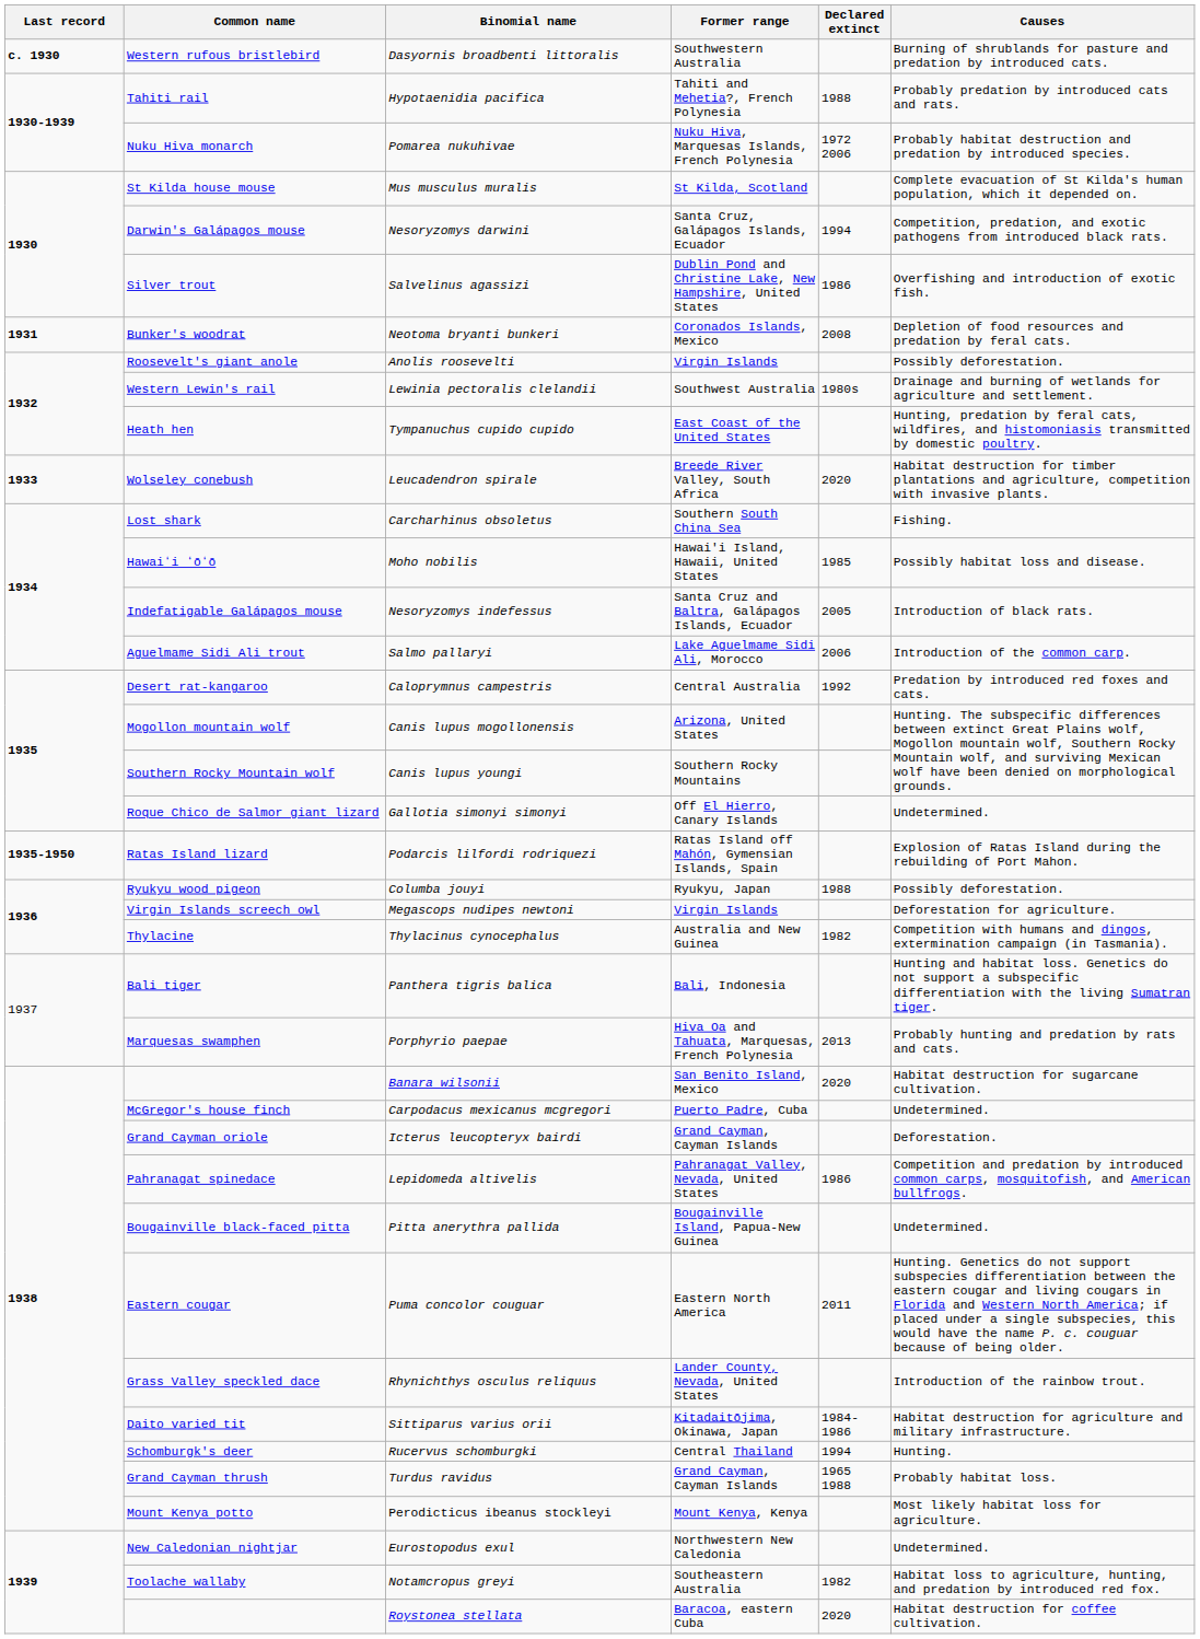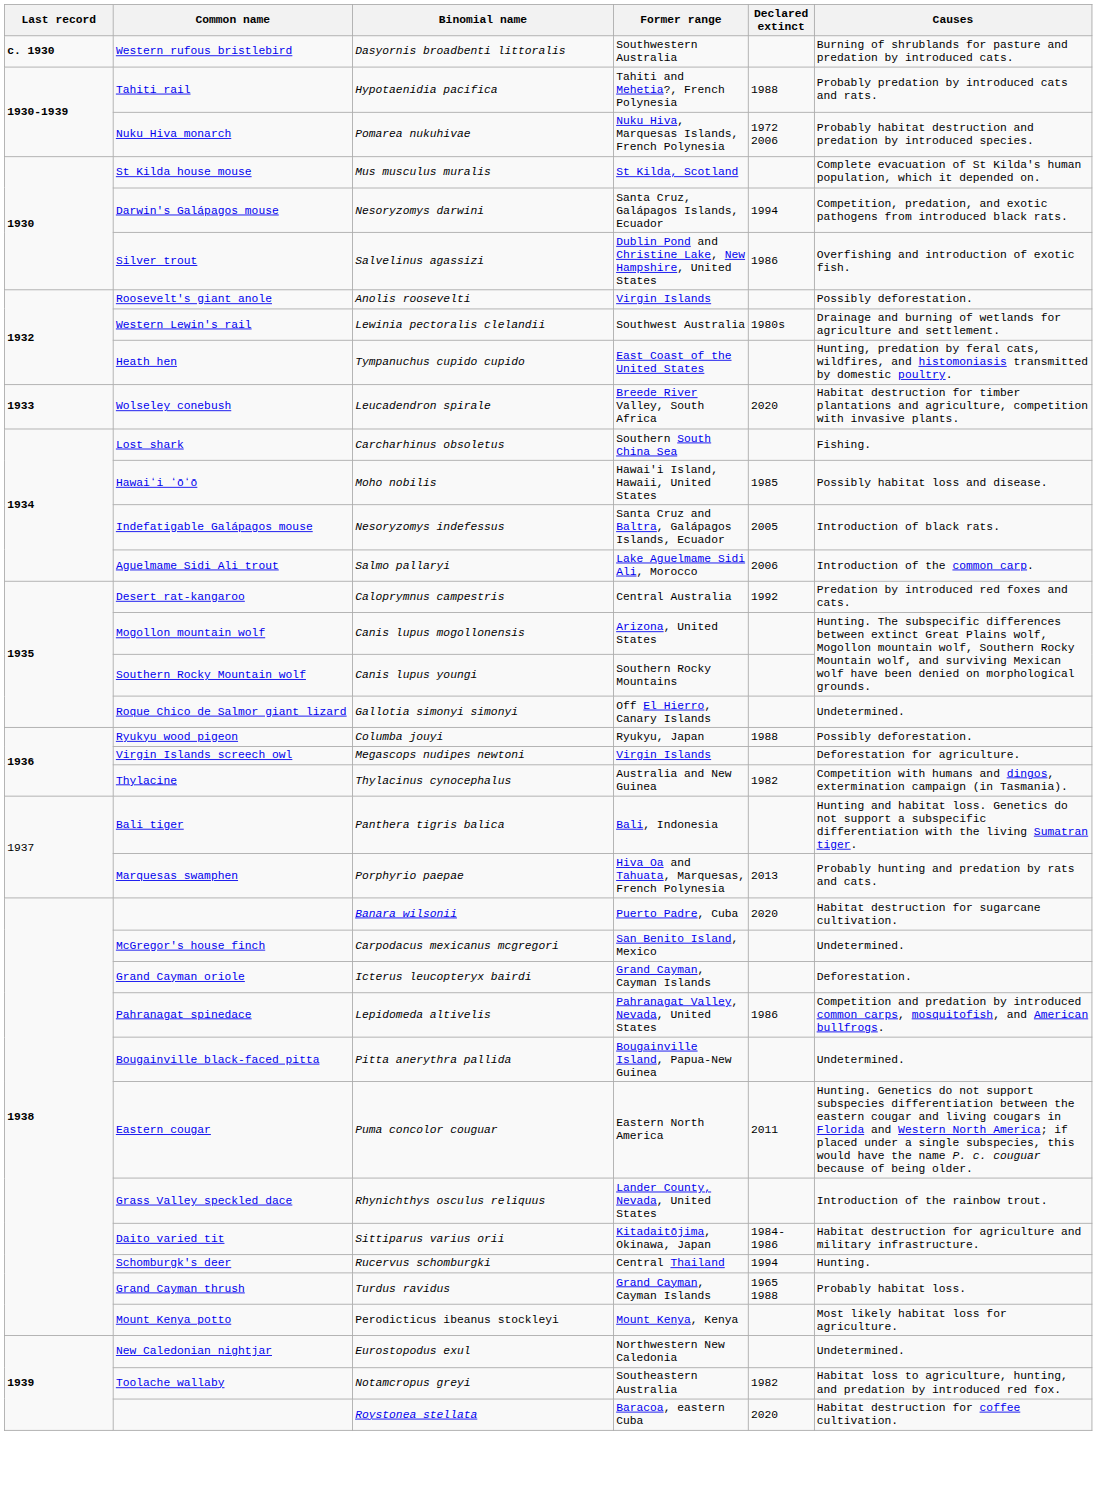 <table class="wikitable sortable">
 <tr>
 <th style="width:10%;">Last record</th>
 <th style="width:22%;">Common name</th>
 <th style="width:24%;">Binomial name</th>
 <th>Former range</th>
 <th>Declared extinct</th>
 <th>Causes</th>
 </tr>
 <tr>
 <td><strong>c. 1930</strong></td>
 <td><a href='#'>Western rufous bristlebird</a></td>
 <td><em>Dasyornis broadbenti littoralis</em></td>
 <td>Southwestern Australia</td>
 <td></td>
 <td>Burning of shrublands for pasture and predation by introduced cats.</td>
 </tr>
 <tr>
 <td rowspan="2"><strong>1930-1939</strong></td>
 <td><a href='#'>Tahiti rail</a></td>
 <td><em>Hypotaenidia pacifica</em></td>
 <td>Tahiti and <a href='#'>Mehetia</a>?, French Polynesia</td>
 <td>1988 </td>
 <td>Probably predation by introduced cats and rats.</td>
 </tr>
 <tr>
 <td><a href='#'>Nuku Hiva monarch</a></td>
 <td><em>Pomarea nukuhivae</em></td>
 <td><a href='#'>Nuku Hiva</a>, Marquesas Islands, French Polynesia</td>
 <td>1972<br>2006 </td>
 <td>Probably habitat destruction and predation by introduced species.</td>
 </tr>
 <tr>
 <td rowspan="3"><strong>1930</strong></td>
 <td><a href='#'>St Kilda house mouse</a></td>
 <td><em>Mus musculus muralis</em></td>
 <td><a href='#'>St Kilda, Scotland</a></td>
 <td></td>
 <td>Complete evacuation of St Kilda's human population, which it depended on.</td>
 </tr>
 <tr>
 <td><a href='#'>Darwin's Galápagos mouse</a></td>
 <td><em>Nesoryzomys darwini</em></td>
 <td>Santa Cruz, Galápagos Islands, Ecuador</td>
 <td>1994 </td>
 <td>Competition, predation, and exotic pathogens from introduced black rats.</td>
 </tr>
 <tr>
 <td><a href='#'>Silver trout</a></td>
 <td><em>Salvelinus agassizi</em></td>
 <td><a href='#'>Dublin Pond</a> and <a href='#'>Christine Lake</a>, <a href='#'>New Hampshire</a>, United States</td>
 <td>1986 </td>
 <td>Overfishing and introduction of exotic fish.</td>
-</tr>
-<tr>
-<td><strong>1931</strong></td>
-<td><a href='#'>Bunker's woodrat</a></td>
-<td><em>Neotoma bryanti bunkeri</em></td>
-<td><a href='#'>Coronados Islands</a>, Mexico</td>
-<td>2008 </td>
-<td>Depletion of food resources and predation by feral cats.</td>
 </tr>
 <tr>
 <td rowspan="3"><strong>1932</strong></td>
 <td><a href='#'>Roosevelt's giant anole</a></td>
 <td><em>Anolis roosevelti</em></td>
 <td><a href='#'>Virgin Islands</a></td>
 <td></td>
 <td>Possibly deforestation.</td>
 </tr>
 <tr>
 <td><a href='#'>Western Lewin's rail</a></td>
 <td><em>Lewinia pectoralis clelandii</em></td>
 <td>Southwest Australia</td>
 <td>1980s</td>
 <td>Drainage and burning of wetlands for agriculture and settlement.</td>
 </tr>
 <tr>
 <td><a href='#'>Heath hen</a></td>
 <td><em>Tympanuchus cupido cupido</em></td>
 <td><a href='#'>East Coast of the United States</a></td>
 <td></td>
 <td>Hunting, predation by feral cats, wildfires, and <a href='#'>histomoniasis</a> transmitted by domestic <a href='#'>poultry</a>.</td>
 </tr>
 <tr>
 <td><strong>1933</strong></td>
 <td><a href='#'>Wolseley conebush</a></td>
 <td><em>Leucadendron spirale</em></td>
 <td><a href='#'>Breede River</a> Valley, South Africa</td>
 <td>2020 </td>
 <td>Habitat destruction for timber plantations and agriculture, competition with invasive plants.</td>
 </tr>
 <tr>
 <td rowspan="4"><strong>1934</strong></td>
 <td><a href='#'>Lost shark</a></td>
 <td><em>Carcharhinus obsoletus</em></td>
 <td>Southern <a href='#'>South China Sea</a></td>
 <td></td>
 <td>Fishing.</td>
 </tr>
 <tr>
 <td><a href='#'>Hawaiʻi ʻōʻō</a></td>
 <td><em>Moho nobilis</em></td>
 <td>Hawai'i Island, Hawaii, United States</td>
 <td>1985 </td>
 <td>Possibly habitat loss and disease.</td>
 </tr>
 <tr>
 <td><a href='#'>Indefatigable Galápagos mouse</a></td>
 <td><em>Nesoryzomys indefessus</em></td>
 <td>Santa Cruz and <a href='#'>Baltra</a>, Galápagos Islands, Ecuador</td>
 <td>2005 </td>
 <td>Introduction of black rats.</td>
 </tr>
 <tr>
 <td><a href='#'>Aguelmame Sidi Ali trout</a></td>
 <td><em>Salmo pallaryi</em></td>
 <td><a href='#'>Lake Aguelmame Sidi Ali</a>, Morocco</td>
 <td>2006 </td>
 <td>Introduction of the <a href='#'>common carp</a>.</td>
 </tr>
 <tr>
 <td rowspan="4"><strong>1935</strong></td>
 <td><a href='#'>Desert rat-kangaroo</a></td>
 <td><em>Caloprymnus campestris</em></td>
 <td>Central Australia</td>
 <td>1992 </td>
 <td>Predation by introduced red foxes and cats.</td>
 </tr>
 <tr>
 <td><a href='#'>Mogollon mountain wolf</a></td>
 <td><em>Canis lupus mogollonensis</em></td>
 <td><a href='#'>Arizona</a>, United States</td>
 <td></td>
 <td rowspan=2>Hunting. The subspecific differences between extinct Great Plains wolf, Mogollon mountain wolf, Southern Rocky Mountain wolf, and surviving Mexican wolf have been denied on morphological grounds.</td>
 </tr>
 <tr>
 <td><a href='#'>Southern Rocky Mountain wolf</a></td>
 <td><em>Canis lupus youngi</em></td>
 <td>Southern Rocky Mountains</td>
 <td></td>
 </tr>
 <tr>
 <td><a href='#'>Roque Chico de Salmor giant lizard</a></td>
 <td><em>Gallotia simonyi simonyi</em></td>
 <td>Off <a href='#'>El Hierro</a>, Canary Islands</td>
 <td></td>
 <td>Undetermined.</td>
 </tr>
 <tr>
-<td><strong>1935-1950</strong></td>
-<td><a href='#'>Ratas Island lizard</a></td>
-<td><em>Podarcis lilfordi rodriquezi</em></td>
-<td>Ratas Island off <a href='#'>Mahón</a>, Gymensian Islands, Spain</td>
-<td></td>
-<td>Explosion of Ratas Island during the rebuilding of Port Mahon.</td>
-</tr>
-<tr>
 <td rowspan="3"><strong>1936</strong></td>
 <td><a href='#'>Ryukyu wood pigeon</a></td>
 <td><em>Columba jouyi</em></td>
 <td>Ryukyu, Japan</td>
 <td>1988 </td>
 <td>Possibly deforestation.</td>
 </tr>
 <tr>
 <td><a href='#'>Virgin Islands screech owl</a></td>
 <td><em>Megascops nudipes newtoni</em></td>
 <td><a href='#'>Virgin Islands</a></td>
 <td></td>
 <td>Deforestation for agriculture.</td>
 </tr>
 <tr>
 <td><a href='#'>Thylacine</a></td>
 <td><em>Thylacinus cynocephalus</em></td>
 <td>Australia and New Guinea</td>
 <td>1982 </td>
 <td>Competition with humans and <a href='#'>dingos</a>, extermination campaign (in Tasmania).</td>
 </tr>
 <tr>
 <td rowspan="2">1937</td>
 <td><a href='#'>Bali tiger</a></td>
 <td><em>Panthera tigris balica</em></td>
 <td><a href='#'>Bali</a>, Indonesia</td>
 <td></td>
 <td>Hunting and habitat loss. Genetics do not support a subspecific differentiation with the living <a href='#'>Sumatran tiger</a>.</td>
 </tr>
 <tr>
 <td><a href='#'>Marquesas swamphen</a></td>
 <td><em>Porphyrio paepae</em></td>
 <td><a href='#'>Hiva Oa</a> and <a href='#'>Tahuata</a>, Marquesas, French Polynesia</td>
 <td>2013 </td>
 <td>Probably hunting and predation by rats and cats.</td>
 </tr>
 <tr>
 <td rowspan="11"><strong>1938</strong></td>
 <td></td>
 <td><em><a href='#'>Banara wilsonii</a></em></td>
-<td><a href='#'>San Benito Island</a>, Mexico</td>
+<td><a href='#'>Puerto Padre</a>, Cuba</td>
 <td>2020 </td>
 <td>Habitat destruction for sugarcane cultivation.</td>
 </tr>
 <tr>
 <td><a href='#'>McGregor's house finch</a></td>
 <td><em>Carpodacus mexicanus mcgregori</em></td>
-<td><a href='#'>Puerto Padre</a>, Cuba</td>
+<td><a href='#'>San Benito Island</a>, Mexico</td>
 <td></td>
 <td>Undetermined.</td>
 </tr>
 <tr>
 <td><a href='#'>Grand Cayman oriole</a></td>
 <td><em>Icterus leucopteryx bairdi</em></td>
 <td><a href='#'>Grand Cayman</a>, Cayman Islands</td>
 <td></td>
 <td>Deforestation.</td>
 </tr>
 <tr>
 <td><a href='#'>Pahranagat spinedace</a></td>
 <td><em>Lepidomeda altivelis</em></td>
 <td><a href='#'>Pahranagat Valley</a>, <a href='#'>Nevada</a>, United States</td>
 <td>1986 </td>
 <td>Competition and predation by introduced <a href='#'>common carps</a>, <a href='#'>mosquitofish</a>, and <a href='#'>American bullfrogs</a>.</td>
 </tr>
 <tr>
 <td><a href='#'>Bougainville black-faced pitta</a></td>
 <td><em>Pitta anerythra pallida</em></td>
 <td><a href='#'>Bougainville Island</a>, Papua-New Guinea</td>
 <td></td>
 <td>Undetermined.</td>
 </tr>
 <tr>
 <td><a href='#'>Eastern cougar</a></td>
 <td><em>Puma concolor couguar</em></td>
 <td>Eastern North America</td>
 <td>2011</td>
 <td>Hunting. Genetics do not support subspecies differentiation between the eastern cougar and living cougars in <a href='#'>Florida</a> and <a href='#'>Western North America</a>; if placed under a single subspecies, this would have the name <em>P. c. couguar</em> because of being older.</td>
 </tr>
 <tr>
 <td><a href='#'>Grass Valley speckled dace</a></td>
 <td><em>Rhynichthys osculus reliquus</em></td>
 <td><a href='#'>Lander County, Nevada</a>, United States</td>
 <td></td>
 <td>Introduction of the rainbow trout.</td>
 </tr>
 <tr>
 <td><a href='#'>Daito varied tit</a></td>
 <td><em>Sittiparus varius orii</em></td>
 <td><a href='#'>Kitadaitōjima</a>, Okinawa, Japan</td>
 <td>1984-1986</td>
 <td>Habitat destruction for agriculture and military infrastructure.</td>
 </tr>
 <tr>
 <td><a href='#'>Schomburgk's deer</a></td>
 <td><em>Rucervus schomburgki</em></td>
 <td>Central <a href='#'>Thailand</a></td>
 <td>1994 </td>
 <td>Hunting.</td>
 </tr>
 <tr>
 <td><a href='#'>Grand Cayman thrush</a></td>
 <td><em>Turdus ravidus</em></td>
 <td><a href='#'>Grand Cayman</a>, Cayman Islands</td>
 <td>1965<br>1988 </td>
 <td>Probably habitat loss.</td>
 </tr>
 <tr>
 <td><a href='#'>Mount Kenya potto</a></td>
 <td>Perodicticus ibeanus stockleyi</td>
 <td><a href='#'>Mount Kenya</a>, Kenya</td>
 <td></td>
 <td>Most likely habitat loss for agriculture.</td>
 </tr>
 <tr>
 <td rowspan="3"><strong>1939</strong></td>
 <td><a href='#'>New Caledonian nightjar</a></td>
 <td><em>Eurostopodus exul</em></td>
 <td>Northwestern New Caledonia</td>
 <td></td>
 <td>Undetermined.</td>
 </tr>
 <tr>
 <td><a href='#'>Toolache wallaby</a></td>
 <td><em>Notamcropus greyi</em></td>
 <td>Southeastern Australia</td>
 <td>1982 </td>
 <td>Habitat loss to agriculture, hunting, and predation by introduced red fox.</td>
 </tr>
 <tr>
 <td></td>
 <td><em><a href='#'>Roystonea stellata</a></em></td>
 <td><a href='#'>Baracoa</a>, eastern Cuba</td>
 <td>2020 </td>
 <td>Habitat destruction for <a href='#'>coffee</a> cultivation.</td>
 </tr>
 </table>
